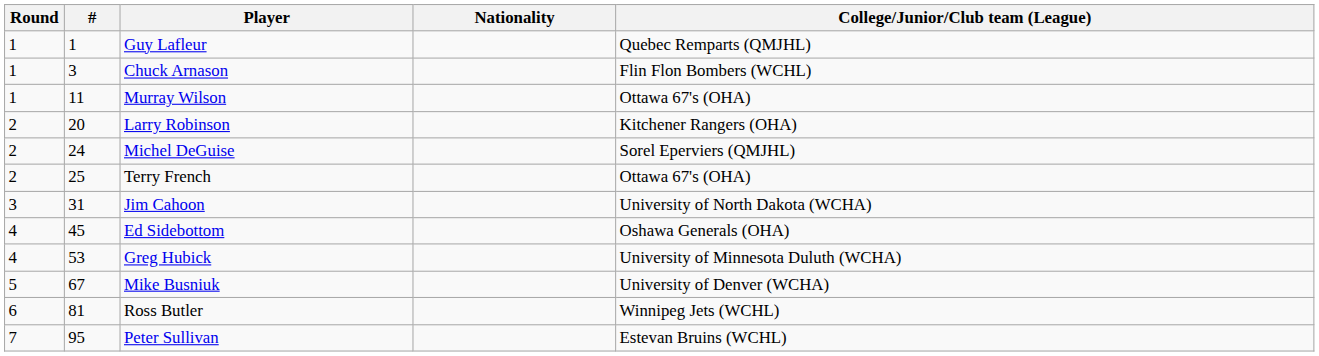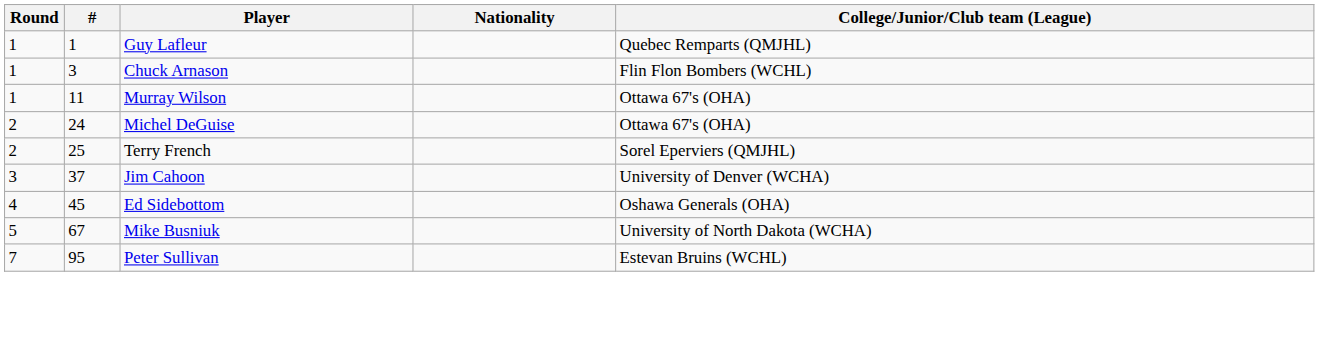 <table class="wikitable">
 <tr align="center">
 <th bgcolor="#DDDDFF" width="4.0%">Round</th>
 <th bgcolor="#DDDDFF" width="4.0%">#</th>
 <th bgcolor="#DDDDFF" width="21.0%">Player</th>
 <th bgcolor="#DDDDFF" width="14.5%">Nationality</th>
 <th bgcolor="#DDDDFF" width="50.0%">College/Junior/Club team (League)</th>
 </tr>
 <tr>
 <td>1</td>
 <td>1</td>
 <td><a href='#'>Guy Lafleur</a></td>
 <td></td>
 <td>Quebec Remparts (QMJHL)</td>
 </tr>
 <tr>
 <td>1</td>
 <td>3</td>
 <td><a href='#'>Chuck Arnason</a></td>
 <td></td>
 <td>Flin Flon Bombers (WCHL)</td>
 </tr>
 <tr>
 <td>1</td>
 <td>11</td>
 <td><a href='#'>Murray Wilson</a></td>
 <td></td>
 <td>Ottawa 67's (OHA)</td>
 </tr>
 <tr>
 <td>2</td>
-<td>20</td>
-<td><a href='#'>Larry Robinson</a></td>
-<td></td>
-<td>Kitchener Rangers (OHA)</td>
-</tr>
-<tr>
-<td>2</td>
 <td>24</td>
 <td><a href='#'>Michel DeGuise</a></td>
 <td></td>
-<td>Sorel Eperviers (QMJHL)</td>
+<td>Ottawa 67's (OHA)</td>
 </tr>
 <tr>
 <td>2</td>
 <td>25</td>
 <td>Terry French</td>
 <td></td>
-<td>Ottawa 67's (OHA)</td>
+<td>Sorel Eperviers (QMJHL)</td>
 </tr>
 <tr>
 <td>3</td>
-<td>31</td>
+<td>37</td>
 <td><a href='#'>Jim Cahoon</a></td>
 <td></td>
-<td>University of North Dakota (WCHA)</td>
+<td>University of Denver (WCHA)</td>
 </tr>
 <tr>
 <td>4</td>
 <td>45</td>
 <td><a href='#'>Ed Sidebottom</a></td>
 <td></td>
 <td>Oshawa Generals (OHA)</td>
 </tr>
 <tr>
-<td>4</td>
-<td>53</td>
-<td><a href='#'>Greg Hubick</a></td>
-<td></td>
-<td>University of Minnesota Duluth (WCHA)</td>
-</tr>
-<tr>
 <td>5</td>
 <td>67</td>
 <td><a href='#'>Mike Busniuk</a></td>
 <td></td>
-<td>University of Denver (WCHA)</td>
-</tr>
-<tr>
-<td>6</td>
-<td>81</td>
-<td>Ross Butler</td>
-<td></td>
-<td>Winnipeg Jets (WCHL)</td>
+<td>University of North Dakota (WCHA)</td>
 </tr>
 <tr>
 <td>7</td>
 <td>95</td>
 <td><a href='#'>Peter Sullivan</a></td>
 <td></td>
 <td>Estevan Bruins (WCHL)</td>
 </tr>
 </table>
